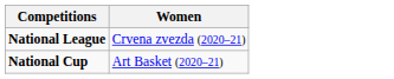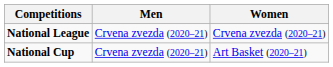 <table class=wikitable style="font-size: 95%;">
 <tr>
 <th>Competitions</th>
+<th>Men</th>
 <th>Women</th>
 </tr>
 <tr>
 <td><strong>National League</strong></td>
 <td><a href='#'>Crvena zvezda</a> <small>(<a href='#'>2020–21</a>)</small></td>
+<td><a href='#'>Crvena zvezda</a> <small>(<a href='#'>2020–21</a>)</small></td>
 </tr>
 <tr>
 <td><strong>National Cup</strong></td>
+<td><a href='#'>Crvena zvezda</a> <small>(<a href='#'>2020–21</a>)</small></td>
 <td><a href='#'>Art Basket</a> <small>(<a href='#'>2020–21</a>)</small></td>
 </tr>
 </table>
